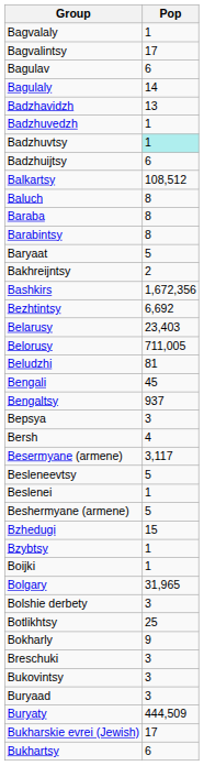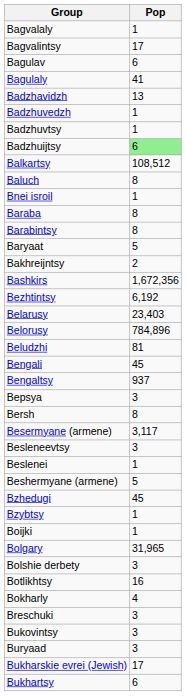 <table class = "wikitable sortable">
 <tr>
 <th>Group</th>
 <th>Pop</th>
 </tr>
 <tr>
 <td>Bagvalaly</td>
 <td>1</td>
 </tr>
 <tr>
 <td>Bagvalintsy</td>
 <td>17</td>
 </tr>
 <tr>
 <td>Bagulav</td>
 <td>6</td>
 </tr>
 <tr>
 <td><a href='#'>Bagulaly</a></td>
-<td>14</td>
+<td>41</td>
 </tr>
 <tr>
 <td><a href='#'>Badzhavidzh</a></td>
 <td>13</td>
 </tr>
 <tr>
 <td><a href='#'>Badzhuvedzh</a></td>
 <td>1</td>
 </tr>
 <tr>
 <td>Badzhuvtsy</td>
-<td style="background: paleturquoise;">1</td>
+<td>1</td>
 </tr>
 <tr>
 <td>Badzhuijtsy</td>
-<td>6</td>
+<td style="background: lightgreen;">6</td>
 </tr>
 <tr>
 <td><a href='#'>Balkartsy</a></td>
 <td>108,512</td>
 </tr>
 <tr>
 <td><a href='#'>Baluch</a></td>
 <td>8</td>
+</tr>
+<tr>
+<td><a href='#'>Bnei isroil</a></td>
+<td>1</td>
 </tr>
 <tr>
 <td><a href='#'>Baraba</a></td>
 <td>8</td>
 </tr>
 <tr>
 <td><a href='#'>Barabintsy</a></td>
 <td>8</td>
 </tr>
 <tr>
 <td>Baryaat</td>
 <td>5</td>
 </tr>
 <tr>
 <td>Bakhreijntsy</td>
 <td>2</td>
 </tr>
 <tr>
 <td><a href='#'>Bashkirs</a></td>
 <td>1,672,356</td>
 </tr>
 <tr>
 <td><a href='#'>Bezhtintsy</a></td>
-<td>6,692</td>
+<td>6,192</td>
 </tr>
 <tr>
 <td><a href='#'>Belarusy</a></td>
 <td>23,403</td>
 </tr>
 <tr>
 <td><a href='#'>Belorusy</a></td>
-<td>711,005</td>
+<td>784,896</td>
 </tr>
 <tr>
 <td><a href='#'>Beludzhi</a></td>
 <td>81</td>
 </tr>
 <tr>
 <td><a href='#'>Bengali</a></td>
 <td>45</td>
 </tr>
 <tr>
 <td><a href='#'>Bengaltsy</a></td>
 <td>937</td>
 </tr>
 <tr>
 <td>Bepsya</td>
 <td>3</td>
 </tr>
 <tr>
 <td>Bersh</td>
-<td>4</td>
+<td>8</td>
 </tr>
 <tr>
 <td><a href='#'>Besermyane</a> (armene)</td>
 <td>3,117</td>
 </tr>
 <tr>
 <td>Besleneevtsy</td>
-<td>5</td>
+<td>3</td>
 </tr>
 <tr>
 <td>Beslenei</td>
 <td>1</td>
 </tr>
 <tr>
 <td>Beshermyane (armene)</td>
 <td>5</td>
 </tr>
 <tr>
 <td><a href='#'>Bzhedugi</a></td>
-<td>15</td>
+<td>45</td>
 </tr>
 <tr>
 <td><a href='#'>Bzybtsy</a></td>
 <td>1</td>
 </tr>
 <tr>
 <td>Boijki</td>
 <td>1</td>
 </tr>
 <tr>
 <td><a href='#'>Bolgary</a></td>
 <td>31,965</td>
 </tr>
 <tr>
 <td>Bolshie derbety</td>
 <td>3</td>
 </tr>
 <tr>
 <td>Botlikhtsy</td>
-<td>25</td>
+<td>16</td>
 </tr>
 <tr>
 <td>Bokharly</td>
-<td>9</td>
+<td>4</td>
 </tr>
 <tr>
 <td>Breschuki</td>
 <td>3</td>
 </tr>
 <tr>
 <td>Bukovintsy</td>
 <td>3</td>
 </tr>
 <tr>
 <td>Buryaad</td>
 <td>3</td>
 </tr>
 <tr>
-<td><a href='#'>Buryaty</a></td>
-<td>444,509</td>
-</tr>
-<tr>
 <td><a href='#'>Bukharskie evrei (Jewish)</a></td>
 <td>17</td>
 </tr>
 <tr>
 <td><a href='#'>Bukhartsy</a></td>
 <td>6</td>
 </tr>
 </table>
